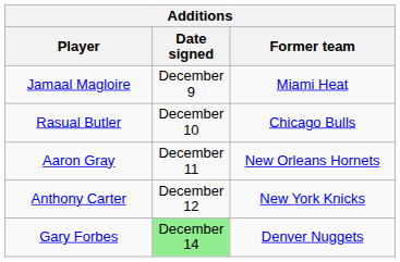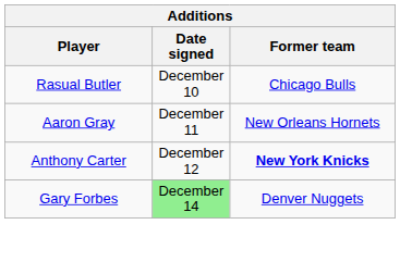 <table class="wikitable" style="text-align:center">
 <tr>
 <th colspan=3>Additions</th>
 </tr>
 <tr>
 <th style="width:160px">Player</th>
 <th style="width:80px">Date signed</th>
 <th style="width:180px">Former team</th>
-</tr>
-<tr>
-<td><a href='#'>Jamaal Magloire</a></td>
-<td>December 9</td>
-<td><a href='#'>Miami Heat</a></td>
 </tr>
 <tr>
 <td><a href='#'>Rasual Butler</a></td>
 <td>December 10</td>
 <td><a href='#'>Chicago Bulls</a></td>
 </tr>
 <tr>
 <td><a href='#'>Aaron Gray</a></td>
 <td>December 11</td>
 <td><a href='#'>New Orleans Hornets</a></td>
 </tr>
 <tr>
 <td><a href='#'>Anthony Carter</a></td>
 <td>December 12</td>
-<td><a href='#'>New York Knicks</a></td>
+<td><strong><a href='#'>New York Knicks</a></strong></td>
 </tr>
 <tr>
 <td><a href='#'>Gary Forbes</a></td>
 <td style="background: lightgreen;">December 14</td>
 <td><a href='#'>Denver Nuggets</a></td>
 </tr>
 </table>
